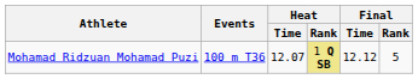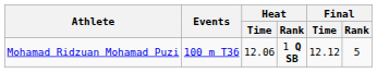 <table class=wikitable>
 <tr>
 <th rowspan="2">Athlete</th>
 <th rowspan="2">Events</th>
 <th colspan="2">Heat</th>
 <th colspan="2">Final</th>
 </tr>
 <tr>
 <th>Time</th>
 <th>Rank</th>
 <th>Time</th>
 <th>Rank</th>
 </tr>
 <tr>
 <td><a href='#'>Mohamad Ridzuan Mohamad Puzi</a></td>
 <td><a href='#'>100 m T36</a></td>
-<td align="center">12.07</td>
-<td align="center" style="background: khaki;">1 <strong>Q</strong> <br><strong>SB</strong></td>
+<td align="center">12.06</td>
+<td align="center">1 <strong>Q</strong> <br><strong>SB</strong></td>
 <td align="center">12.12</td>
 <td align="center">5</td>
 </tr>
 </table>
